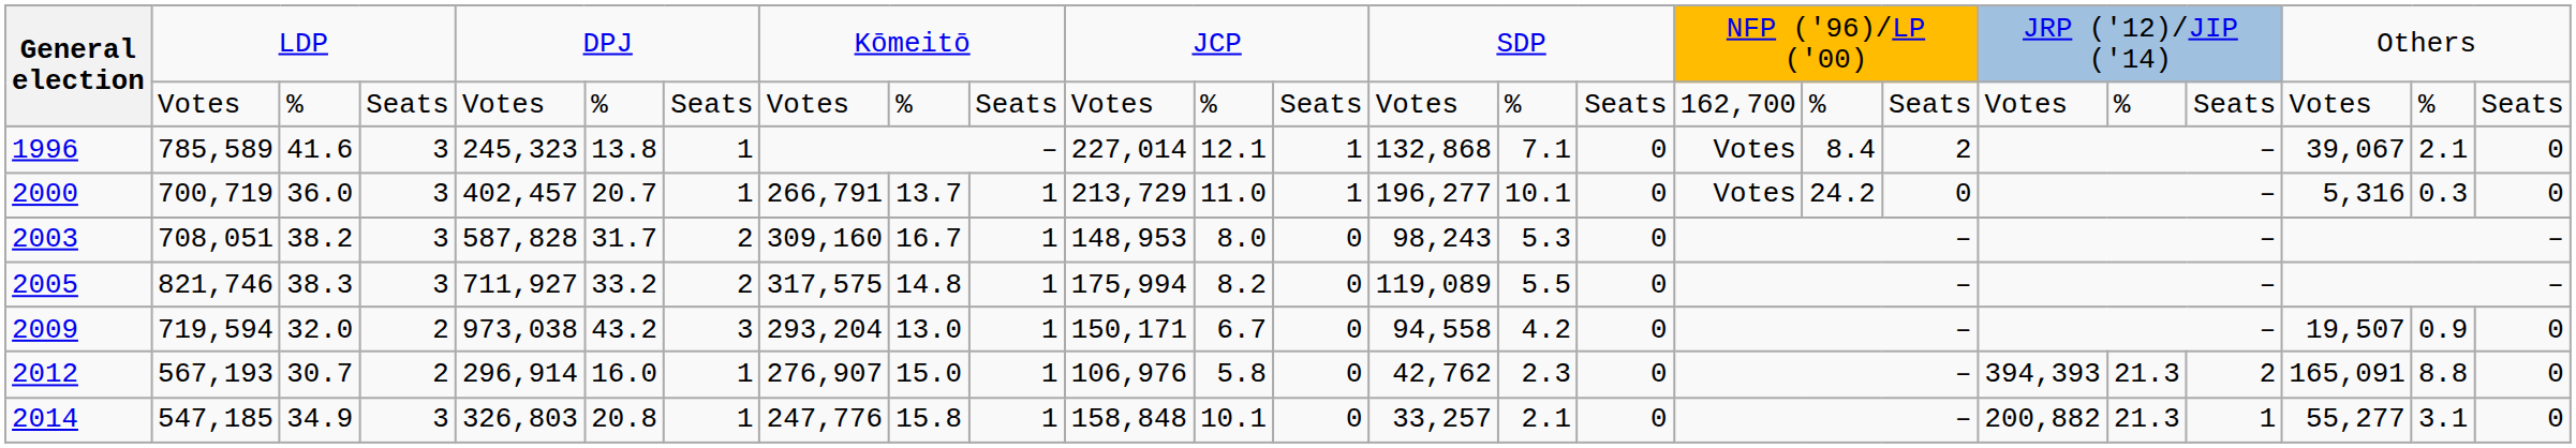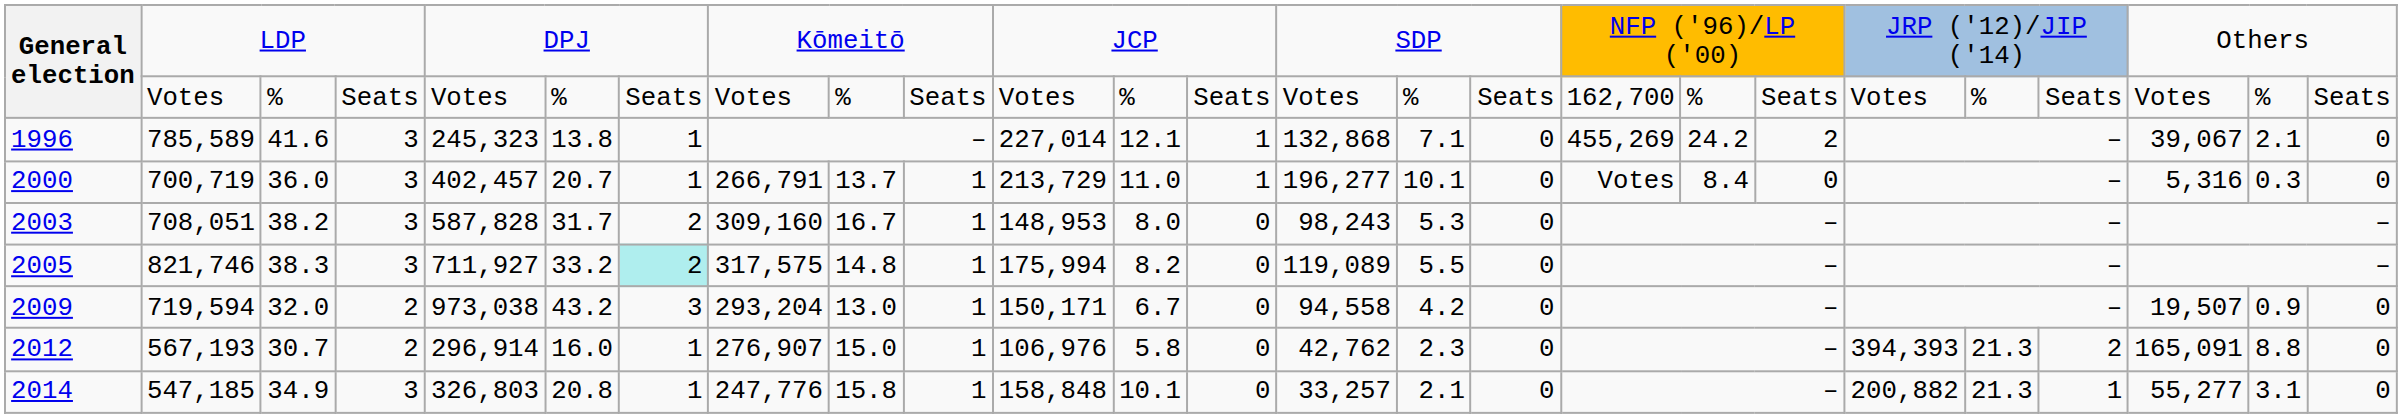 <table class="wikitable">
 <tr align="center">
 <th rowspan="2">General election</th>
 <td colspan="3" ><a href='#'>LDP</a></td>
 <td colspan="3" ><a href='#'>DPJ</a></td>
 <td colspan="3" ><a href='#'>Kōmeitō</a></td>
 <td colspan="3" ><a href='#'>JCP</a></td>
 <td colspan="3" ><a href='#'>SDP</a></td>
 <td colspan="3" bgcolor="#FFBC00"><a href='#'>NFP</a> ('96)/<a href='#'>LP</a> ('00)</td>
 <td colspan="3" bgcolor="#A0C0E0"><a href='#'>JRP</a> ('12)/<a href='#'>JIP</a> ('14)</td>
 <td colspan="3" >Others</td>
 </tr>
 <tr>
 <td>Votes</td>
 <td>%</td>
 <td>Seats</td>
 <td>Votes</td>
 <td>%</td>
 <td>Seats</td>
 <td>Votes</td>
 <td>%</td>
 <td>Seats</td>
 <td>Votes</td>
 <td>%</td>
 <td>Seats</td>
 <td>Votes</td>
 <td>%</td>
 <td>Seats</td>
 <td>162,700</td>
 <td>%</td>
 <td>Seats</td>
 <td>Votes</td>
 <td>%</td>
 <td>Seats</td>
 <td>Votes</td>
 <td>%</td>
 <td>Seats</td>
 </tr>
 <tr align="right">
 <td align="left"><a href='#'>1996</a></td>
 <td>785,589</td>
 <td>41.6</td>
 <td>3</td>
 <td>245,323</td>
 <td>13.8</td>
 <td>1</td>
 <td colspan="3">–</td>
 <td>227,014</td>
 <td>12.1</td>
 <td>1</td>
 <td>132,868</td>
 <td>7.1</td>
 <td>0</td>
-<td>Votes</td>
-<td>8.4</td>
+<td>455,269</td>
+<td>24.2</td>
 <td>2</td>
 <td colspan="3">–</td>
 <td>39,067</td>
 <td>2.1</td>
 <td>0</td>
 </tr>
 <tr align="right">
 <td align="left"><a href='#'>2000</a></td>
 <td>700,719</td>
 <td>36.0</td>
 <td>3</td>
 <td>402,457</td>
 <td>20.7</td>
 <td>1</td>
 <td>266,791</td>
 <td>13.7</td>
 <td>1</td>
 <td>213,729</td>
 <td>11.0</td>
 <td>1</td>
 <td>196,277</td>
 <td>10.1</td>
 <td>0</td>
 <td>Votes</td>
-<td>24.2</td>
+<td>8.4</td>
 <td>0</td>
 <td colspan="3">–</td>
 <td>5,316</td>
 <td>0.3</td>
 <td>0</td>
 </tr>
 <tr align="right">
 <td align="left"><a href='#'>2003</a></td>
 <td>708,051</td>
 <td>38.2</td>
 <td>3</td>
 <td>587,828</td>
 <td>31.7</td>
 <td>2</td>
 <td>309,160</td>
 <td>16.7</td>
 <td>1</td>
 <td>148,953</td>
 <td>8.0</td>
 <td>0</td>
 <td>98,243</td>
 <td>5.3</td>
 <td>0</td>
 <td colspan="3">–</td>
 <td colspan="3">–</td>
 <td colspan="3">–</td>
 </tr>
 <tr align="right">
 <td align="left"><a href='#'>2005</a></td>
 <td>821,746</td>
 <td>38.3</td>
 <td>3</td>
 <td>711,927</td>
 <td>33.2</td>
-<td>2</td>
+<td style="background: paleturquoise;">2</td>
 <td>317,575</td>
 <td>14.8</td>
 <td>1</td>
 <td>175,994</td>
 <td>8.2</td>
 <td>0</td>
 <td>119,089</td>
 <td>5.5</td>
 <td>0</td>
 <td colspan="3">–</td>
 <td colspan="3">–</td>
 <td colspan="3">–</td>
 </tr>
 <tr align="right">
 <td align="left"><a href='#'>2009</a></td>
 <td>719,594</td>
 <td>32.0</td>
 <td>2</td>
 <td>973,038</td>
 <td>43.2</td>
 <td>3</td>
 <td>293,204</td>
 <td>13.0</td>
 <td>1</td>
 <td>150,171</td>
 <td>6.7</td>
 <td>0</td>
 <td>94,558</td>
 <td>4.2</td>
 <td>0</td>
 <td colspan="3">–</td>
 <td colspan="3">–</td>
 <td>19,507</td>
 <td>0.9</td>
 <td>0</td>
 </tr>
 <tr align="right">
 <td align="left"><a href='#'>2012</a></td>
 <td>567,193</td>
 <td>30.7</td>
 <td>2</td>
 <td>296,914</td>
 <td>16.0</td>
 <td>1</td>
 <td>276,907</td>
 <td>15.0</td>
 <td>1</td>
 <td>106,976</td>
 <td>5.8</td>
 <td>0</td>
 <td>42,762</td>
 <td>2.3</td>
 <td>0</td>
 <td colspan="3">–</td>
 <td>394,393</td>
 <td>21.3</td>
 <td>2</td>
 <td>165,091</td>
 <td>8.8</td>
 <td>0</td>
 </tr>
 <tr align="right">
 <td align="left"><a href='#'>2014</a></td>
 <td>547,185</td>
 <td>34.9</td>
 <td>3</td>
 <td>326,803</td>
 <td>20.8</td>
 <td>1</td>
 <td>247,776</td>
 <td>15.8</td>
 <td>1</td>
 <td>158,848</td>
 <td>10.1</td>
 <td>0</td>
 <td>33,257</td>
 <td>2.1</td>
 <td>0</td>
 <td colspan="3">–</td>
 <td>200,882</td>
 <td>21.3</td>
 <td>1</td>
 <td>55,277</td>
 <td>3.1</td>
 <td>0</td>
 </tr>
 </table>
